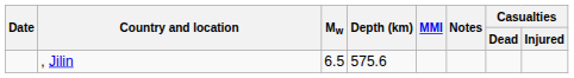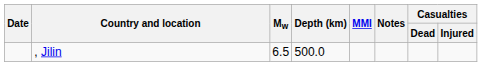 <table class="wikitable sortable sort-under" style="border:1px black; margin-left:1em;">
 <tr>
 <th rowspan="2"><small>Date</small></th>
 <th rowspan="2" style="width: 310px"><small>Country and location</small></th>
 <th rowspan="2"><small>M<sub>w</sub></small></th>
 <th rowspan="2"><small>Depth (km)</small></th>
 <th rowspan="2"><small><a href='#'>MMI</a></small></th>
 <th rowspan="2" class="unsortable"><small>Notes</small></th>
 <th colspan="2"><small>Casualties</small></th>
 </tr>
 <tr>
 <th><small>Dead</small></th>
 <th><small>Injured</small></th>
 </tr>
 <tr>
 <td></td>
 <td>, <a href='#'>Jilin</a></td>
 <td>6.5</td>
-<td>575.6</td>
+<td>500.0</td>
 <td></td>
 <td></td>
 <td></td>
 <td></td>
 </tr>
 </table>
